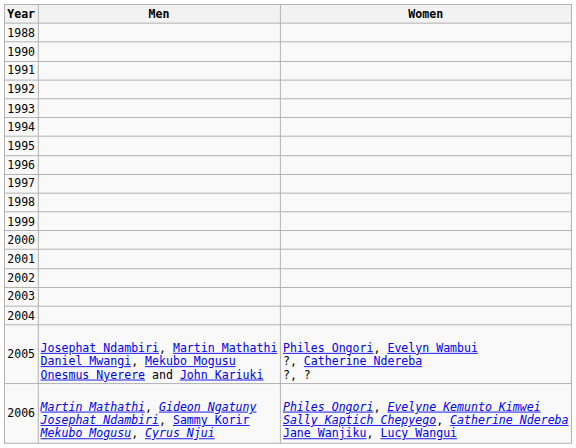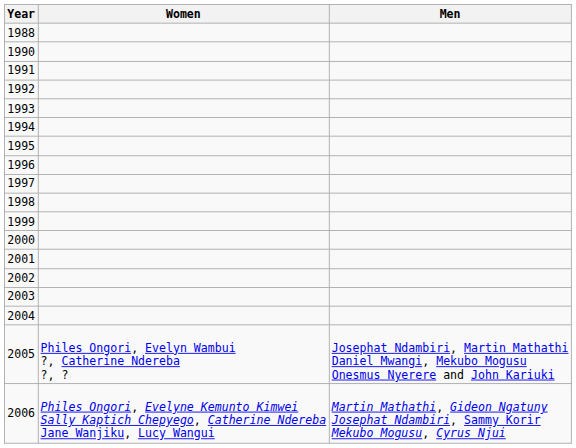 <table class="wikitable">
 <tr>
 <th>Year</th>
+<th>Women</th>
 <th>Men</th>
-<th>Women</th>
 </tr>
 <tr>
 <td>1988</td>
 <td></td>
 <td></td>
 </tr>
 <tr>
 <td>1990</td>
 <td></td>
 <td></td>
 </tr>
 <tr>
 <td>1991</td>
 <td></td>
 <td></td>
 </tr>
 <tr>
 <td>1992</td>
 <td></td>
 <td></td>
 </tr>
 <tr>
 <td>1993</td>
 <td></td>
 <td></td>
 </tr>
 <tr>
 <td>1994</td>
 <td></td>
 <td></td>
 </tr>
 <tr>
 <td>1995</td>
 <td></td>
 <td></td>
 </tr>
 <tr>
 <td>1996</td>
 <td></td>
 <td></td>
 </tr>
 <tr>
 <td>1997</td>
 <td></td>
 <td></td>
 </tr>
 <tr>
 <td>1998</td>
 <td></td>
 <td></td>
 </tr>
 <tr>
 <td>1999</td>
 <td></td>
 <td></td>
 </tr>
 <tr>
 <td>2000</td>
 <td></td>
 <td></td>
 </tr>
 <tr>
 <td>2001</td>
 <td></td>
 <td></td>
 </tr>
 <tr>
 <td>2002</td>
 <td></td>
 <td></td>
 </tr>
 <tr>
 <td>2003</td>
 <td></td>
 <td></td>
 </tr>
 <tr>
 <td>2004</td>
 <td></td>
 <td></td>
 </tr>
 <tr>
 <td>2005</td>
+<td><br> <a href='#'>Philes Ongori</a>, <a href='#'>Evelyn Wambui</a><br> ?, <a href='#'>Catherine Ndereba</a><br> ?, ?</td>
 <td><br> <a href='#'>Josephat Ndambiri</a>, <a href='#'>Martin Mathathi</a><br><a href='#'>Daniel Mwangi</a>, <a href='#'>Mekubo Mogusu</a><br><a href='#'>Onesmus Nyerere</a> and <a href='#'>John Kariuki</a></td>
-<td><br> <a href='#'>Philes Ongori</a>, <a href='#'>Evelyn Wambui</a><br> ?, <a href='#'>Catherine Ndereba</a><br> ?, ?</td>
 </tr>
 <tr>
 <td>2006</td>
+<td><br> <em><a href='#'>Philes Ongori</a></em>, <em><a href='#'>Evelyne Kemunto Kimwei</a></em><br><em><a href='#'>Sally Kaptich Chepyego</a></em>, <em><a href='#'>Catherine Ndereba</a></em><br><a href='#'>Jane Wanjiku</a>, <a href='#'>Lucy Wangui</a></td>
 <td><br> <em><a href='#'>Martin Mathathi</a></em>, <em><a href='#'>Gideon Ngatuny</a></em><br><em><a href='#'>Josephat Ndambiri</a></em>, <a href='#'>Sammy Korir</a><br><em><a href='#'>Mekubo Mogusu</a></em>, <em><a href='#'>Cyrus Njui</a></em></td>
-<td><br> <em><a href='#'>Philes Ongori</a></em>, <em><a href='#'>Evelyne Kemunto Kimwei</a></em><br><em><a href='#'>Sally Kaptich Chepyego</a></em>, <em><a href='#'>Catherine Ndereba</a></em><br><a href='#'>Jane Wanjiku</a>, <a href='#'>Lucy Wangui</a></td>
 </tr>
 </table>
